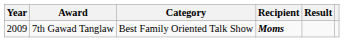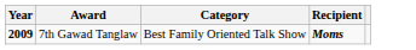 <table class="wikitable">
 <tr>
 <th>Year</th>
 <th>Award</th>
 <th>Category</th>
 <th>Recipient</th>
-<th>Result</th>
 <th></th>
 </tr>
 <tr>
-<td>2009</td>
+<td><strong>2009</strong></td>
 <td>7th Gawad Tanglaw</td>
 <td>Best Family Oriented Talk Show</td>
 <td><strong><em>Moms</em></strong></td>
 <td></td>
-<td></td>
 </tr>
 </table>
